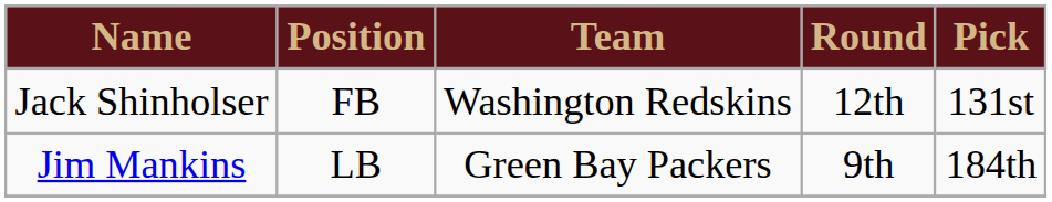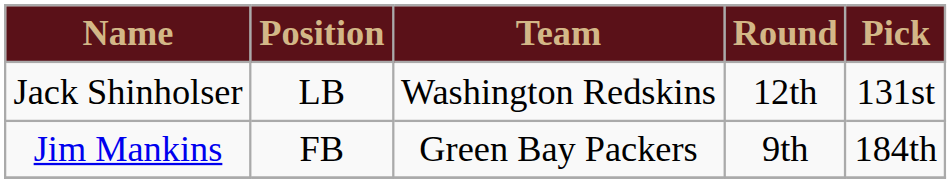 <table class="wikitable" style="text-align: center;">
 <tr>
 <th style="background:#5a1118; color:#d3b787;">Name</th>
 <th style="background:#5a1118; color:#d3b787;">Position</th>
 <th style="background:#5a1118; color:#d3b787;">Team</th>
 <th style="background:#5a1118; color:#d3b787;">Round</th>
 <th style="background:#5a1118; color:#d3b787;">Pick</th>
 </tr>
 <tr>
 <td>Jack Shinholser</td>
-<td>FB</td>
+<td>LB</td>
 <td>Washington Redskins</td>
 <td>12th</td>
 <td>131st</td>
 </tr>
 <tr>
 <td><a href='#'>Jim Mankins</a></td>
-<td>LB</td>
+<td>FB</td>
 <td>Green Bay Packers</td>
 <td>9th</td>
 <td>184th</td>
 </tr>
 <tr>
 </tr>
 </table>
